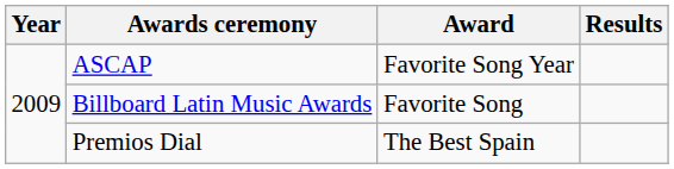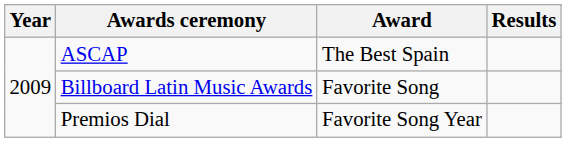 <table class="wikitable">
 <tr>
 <th>Year</th>
 <th>Awards ceremony</th>
 <th>Award</th>
 <th>Results</th>
 </tr>
 <tr>
 <td rowspan="3">2009</td>
 <td><a href='#'>ASCAP</a></td>
-<td>Favorite Song Year</td>
+<td>The Best Spain</td>
 <td></td>
 </tr>
 <tr>
 <td><a href='#'>Billboard Latin Music Awards</a></td>
 <td>Favorite Song</td>
 <td></td>
 </tr>
 <tr>
 <td>Premios Dial</td>
-<td>The Best Spain</td>
+<td>Favorite Song Year</td>
 <td></td>
 </tr>
 </table>
